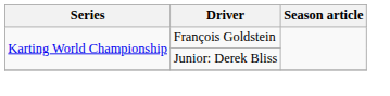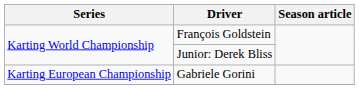 <table class="wikitable" style="font-size: 87%;">
 <tr>
 <th>Series</th>
 <th>Driver</th>
 <th>Season article</th>
 </tr>
 <tr>
 <td rowspan=2><a href='#'>Karting World Championship</a></td>
 <td> François Goldstein</td>
 <td rowspan=2></td>
 </tr>
 <tr>
 <td>Junior:  Derek Bliss</td>
 </tr>
 <tr>
+<td><a href='#'>Karting European Championship</a></td>
+<td> Gabriele Gorini</td>
+<td></td>
+</tr>
+<tr>
 </tr>
 </table>
